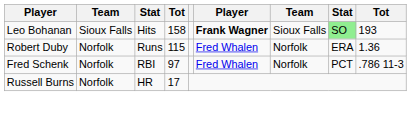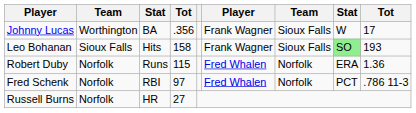 <table class="wikitable">
 <tr>
 <th>Player</th>
 <th>Team</th>
 <th>Stat</th>
 <th>Tot</th>
 <th></th>
 <th>Player</th>
 <th>Team</th>
 <th>Stat</th>
 <th>Tot</th>
 </tr>
 <tr>
+<td><a href='#'>Johnny Lucas</a></td>
+<td>Worthington</td>
+<td>BA</td>
+<td>.356</td>
+<td></td>
+<td>Frank Wagner</td>
+<td>Sioux Falls</td>
+<td>W</td>
+<td>17</td>
+</tr>
+<tr>
 <td>Leo Bohanan</td>
 <td>Sioux Falls</td>
 <td>Hits</td>
 <td>158</td>
 <td></td>
-<td><strong>Frank Wagner</strong></td>
+<td>Frank Wagner</td>
 <td>Sioux Falls</td>
 <td style="background: lightgreen;">SO</td>
 <td>193</td>
 </tr>
 <tr>
 <td>Robert Duby</td>
 <td>Norfolk</td>
 <td>Runs</td>
 <td>115</td>
 <td></td>
 <td><a href='#'>Fred Whalen</a></td>
 <td>Norfolk</td>
 <td>ERA</td>
 <td>1.36</td>
 </tr>
 <tr>
 <td>Fred Schenk</td>
 <td>Norfolk</td>
 <td>RBI</td>
 <td>97</td>
 <td></td>
 <td><a href='#'>Fred Whalen</a></td>
 <td>Norfolk</td>
 <td>PCT</td>
 <td>.786 11-3</td>
 </tr>
 <tr>
 <td>Russell Burns</td>
 <td>Norfolk</td>
 <td>HR</td>
-<td>17</td>
+<td>27</td>
 </tr>
 </table>
